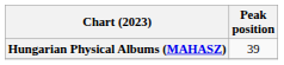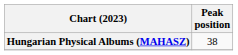 <table class="wikitable sortable plainrowheaders" style="text-align:center;">
 <tr>
 <th scope="col">Chart (2023)</th>
 <th scope="col">Peak<br>position</th>
 </tr>
 <tr>
 <th scope="row">Hungarian Physical Albums (<a href='#'>MAHASZ</a>)</th>
-<td>39</td>
+<td>38</td>
 </tr>
 <tr>
 </tr>
 </table>
